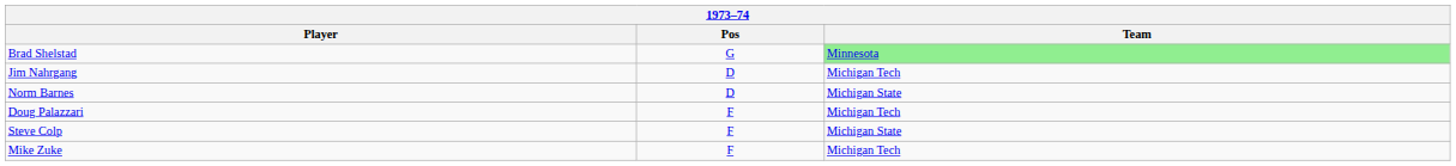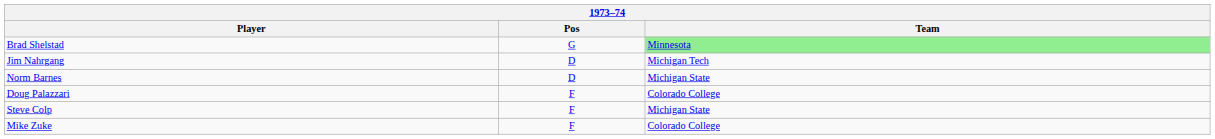 <table class="wikitable" width=95%>
 <tr>
 <th colspan=3><a href='#'>1973–74</a></th>
 </tr>
 <tr>
 <th>Player</th>
 <th>Pos</th>
 <th>Team</th>
 </tr>
 <tr>
 <td><a href='#'>Brad Shelstad</a></td>
 <td align=center><a href='#'>G</a></td>
 <td style="background: lightgreen;"><a href='#'>Minnesota</a></td>
 </tr>
 <tr>
 <td><a href='#'>Jim Nahrgang</a></td>
 <td align=center><a href='#'>D</a></td>
 <td><a href='#'>Michigan Tech</a></td>
 </tr>
 <tr>
 <td><a href='#'>Norm Barnes</a></td>
 <td align=center><a href='#'>D</a></td>
 <td><a href='#'>Michigan State</a></td>
 </tr>
 <tr>
 <td><a href='#'>Doug Palazzari</a></td>
 <td align=center><a href='#'>F</a></td>
-<td><a href='#'>Michigan Tech</a></td>
+<td><a href='#'>Colorado College</a></td>
 </tr>
 <tr>
 <td><a href='#'>Steve Colp</a></td>
 <td align=center><a href='#'>F</a></td>
 <td><a href='#'>Michigan State</a></td>
 </tr>
 <tr>
 <td><a href='#'>Mike Zuke</a></td>
 <td align=center><a href='#'>F</a></td>
-<td><a href='#'>Michigan Tech</a></td>
+<td><a href='#'>Colorado College</a></td>
 </tr>
 </table>
